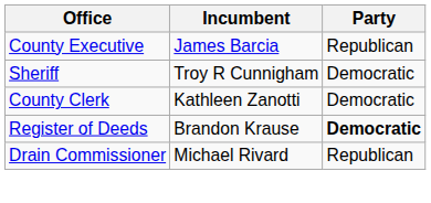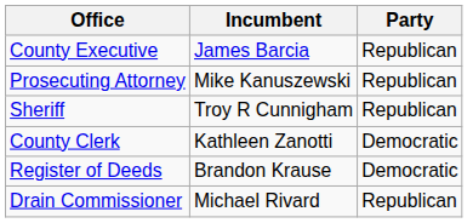 <table class=wikitable>
 <tr>
 <th><strong>Office</strong></th>
 <th>Incumbent</th>
 <th>Party</th>
 </tr>
 <tr>
 <td><a href='#'>County Executive</a></td>
 <td><a href='#'>James Barcia</a></td>
 <td>Republican</td>
 </tr>
 <tr>
+<td><a href='#'>Prosecuting Attorney</a></td>
+<td>Mike Kanuszewski</td>
+<td>Republican</td>
+</tr>
+<tr>
 <td><a href='#'>Sheriff</a></td>
 <td>Troy R Cunnigham</td>
-<td>Democratic</td>
+<td>Republican</td>
 </tr>
 <tr>
 <td><a href='#'>County Clerk</a></td>
 <td>Kathleen Zanotti</td>
 <td>Democratic</td>
 </tr>
 <tr>
 <td><a href='#'>Register of Deeds</a></td>
 <td>Brandon Krause</td>
-<td><strong>Democratic</strong></td>
+<td>Democratic</td>
 </tr>
 <tr>
 <td><a href='#'>Drain Commissioner</a></td>
 <td>Michael Rivard</td>
 <td>Republican</td>
 </tr>
 </table>
